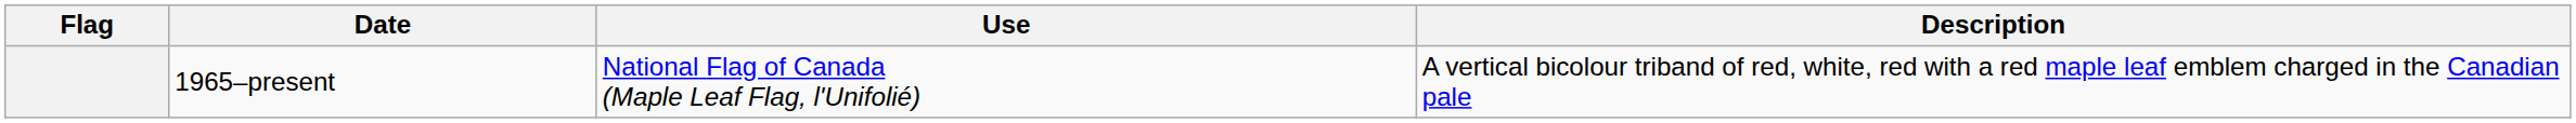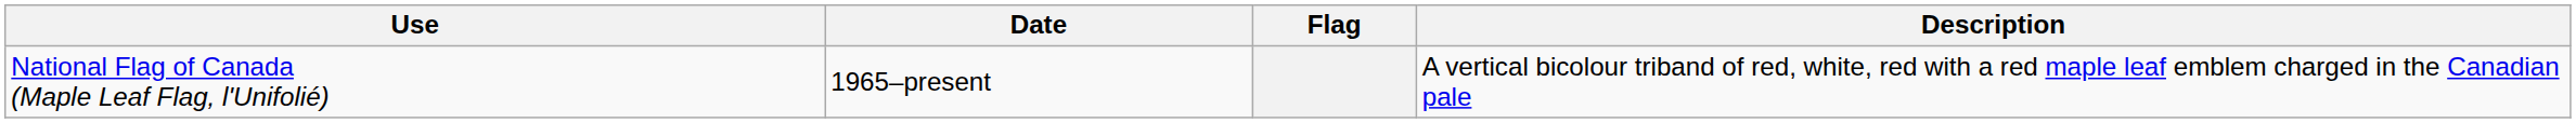 <table class="wikitable">
 <tr>
+<th scope="col">Use</th>
+<th scope="col">Date</th>
 <th scope="col">Flag</th>
-<th scope="col">Date</th>
-<th scope="col">Use</th>
 <th scope="col" style="width: 45%;">Description</th>
 </tr>
 <tr>
+<td><a href='#'>National Flag of Canada</a><br><em>(Maple Leaf Flag, l'Unifolié)</em></td>
+<td>1965–present</td>
 <th scope="row"></th>
-<td>1965–present</td>
-<td><a href='#'>National Flag of Canada</a><br><em>(Maple Leaf Flag, l'Unifolié)</em></td>
 <td>A vertical bicolour triband of red, white, red with a red <a href='#'>maple leaf</a> emblem charged in the <a href='#'>Canadian pale</a></td>
 </tr>
 </table>
